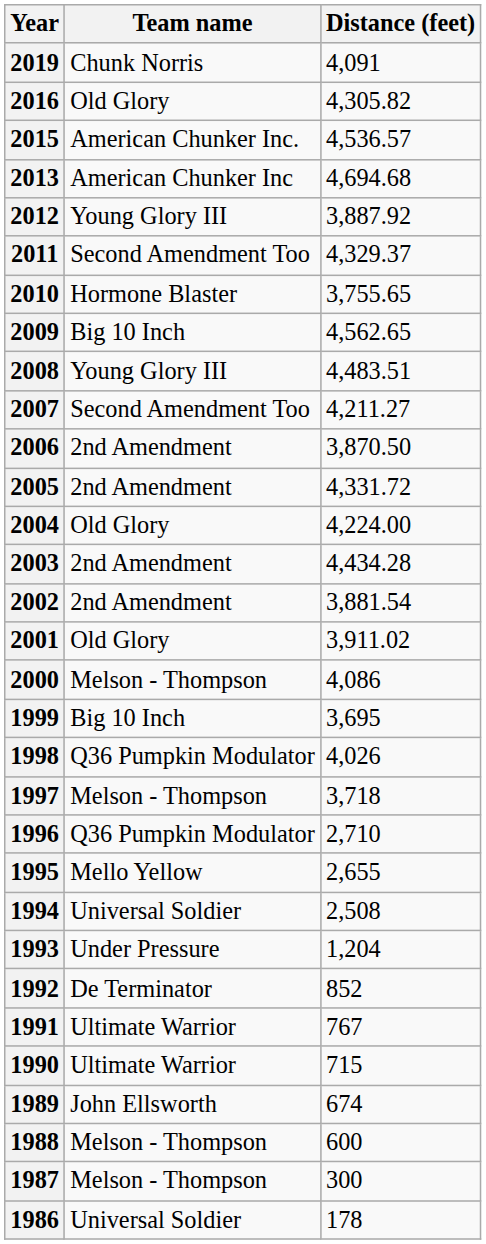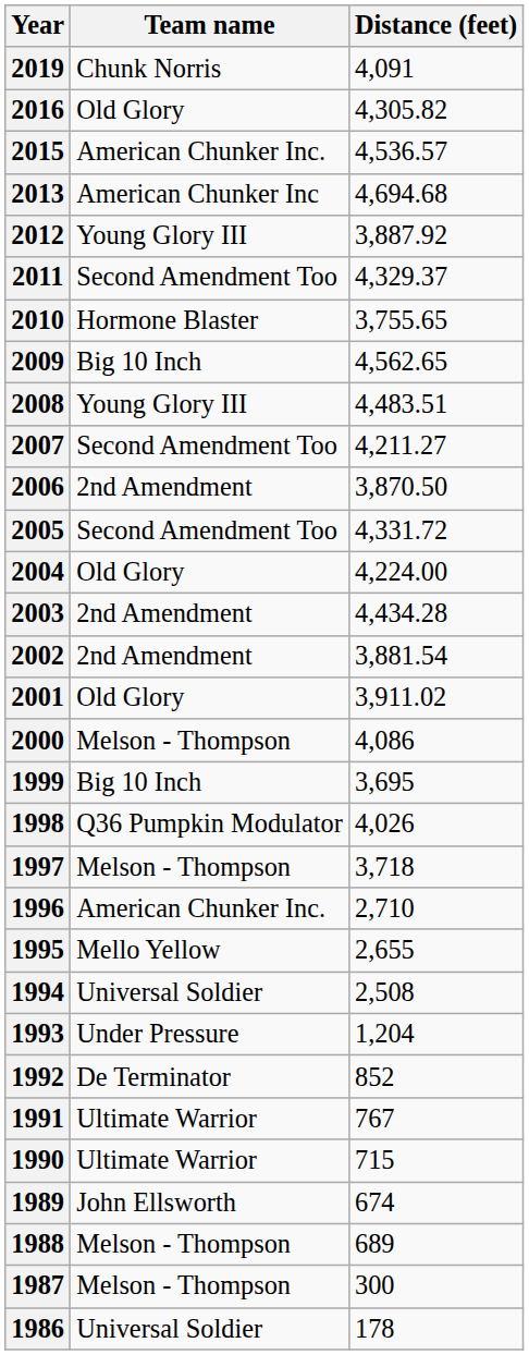 <table class="wikitable sortable">
 <tr>
 <th scope="col">Year</th>
 <th scope="col">Team name</th>
 <th scope="col">Distance (feet)</th>
 </tr>
 <tr>
 <th scope="row">2019</th>
 <td>Chunk Norris</td>
 <td>4,091</td>
 </tr>
 <tr>
 <th scope="row">2016</th>
 <td>Old Glory</td>
 <td>4,305.82</td>
 </tr>
 <tr>
 <th scope="row">2015</th>
 <td>American Chunker Inc.</td>
 <td>4,536.57</td>
 </tr>
 <tr>
 <th scope="row">2013</th>
 <td>American Chunker Inc</td>
 <td>4,694.68</td>
 </tr>
 <tr>
 <th scope="row">2012</th>
 <td>Young Glory III</td>
 <td>3,887.92</td>
 </tr>
 <tr>
 <th scope="row">2011</th>
 <td>Second Amendment Too</td>
 <td>4,329.37</td>
 </tr>
 <tr>
 <th scope="row">2010</th>
 <td>Hormone Blaster</td>
 <td>3,755.65</td>
 </tr>
 <tr>
 <th scope="row">2009</th>
 <td>Big 10 Inch</td>
 <td>4,562.65</td>
 </tr>
 <tr>
 <th scope="row">2008</th>
 <td>Young Glory III</td>
 <td>4,483.51</td>
 </tr>
 <tr>
 <th scope="row">2007</th>
 <td>Second Amendment Too</td>
 <td>4,211.27</td>
 </tr>
 <tr>
 <th scope="row">2006</th>
 <td>2nd Amendment</td>
 <td>3,870.50</td>
 </tr>
 <tr>
 <th scope="row">2005</th>
-<td>2nd Amendment</td>
+<td>Second Amendment Too</td>
 <td>4,331.72</td>
 </tr>
 <tr>
 <th scope="row">2004</th>
 <td>Old Glory</td>
 <td>4,224.00</td>
 </tr>
 <tr>
 <th scope="row">2003</th>
 <td>2nd Amendment</td>
 <td>4,434.28</td>
 </tr>
 <tr>
 <th scope="row">2002</th>
 <td>2nd Amendment</td>
 <td>3,881.54</td>
 </tr>
 <tr>
 <th scope="row">2001</th>
 <td>Old Glory</td>
 <td>3,911.02</td>
 </tr>
 <tr>
 <th scope="row">2000</th>
 <td>Melson - Thompson</td>
 <td>4,086</td>
 </tr>
 <tr>
 <th scope="row">1999</th>
 <td>Big 10 Inch</td>
 <td>3,695</td>
 </tr>
 <tr>
 <th scope="row">1998</th>
 <td>Q36 Pumpkin Modulator</td>
 <td>4,026</td>
 </tr>
 <tr>
 <th scope="row">1997</th>
 <td>Melson - Thompson</td>
 <td>3,718</td>
 </tr>
 <tr>
 <th scope="row">1996</th>
-<td>Q36 Pumpkin Modulator</td>
+<td>American Chunker Inc.</td>
 <td>2,710</td>
 </tr>
 <tr>
 <th scope="row">1995</th>
 <td>Mello Yellow</td>
 <td>2,655</td>
 </tr>
 <tr>
 <th scope="row">1994</th>
 <td>Universal Soldier</td>
 <td>2,508</td>
 </tr>
 <tr>
 <th scope="row">1993</th>
 <td>Under Pressure</td>
 <td>1,204</td>
 </tr>
 <tr>
 <th scope="row">1992</th>
 <td>De Terminator</td>
 <td>852</td>
 </tr>
 <tr>
 <th scope="row">1991</th>
 <td>Ultimate Warrior</td>
 <td>767</td>
 </tr>
 <tr>
 <th scope="row">1990</th>
 <td>Ultimate Warrior</td>
 <td>715</td>
 </tr>
 <tr>
 <th scope="row">1989</th>
 <td>John Ellsworth</td>
 <td>674</td>
 </tr>
 <tr>
 <th scope="row">1988</th>
 <td>Melson - Thompson</td>
-<td>600</td>
+<td>689</td>
 </tr>
 <tr>
 <th scope="row">1987</th>
 <td>Melson - Thompson</td>
 <td>300</td>
 </tr>
 <tr>
 <th scope="row">1986</th>
 <td>Universal Soldier</td>
 <td>178</td>
 </tr>
 </table>
